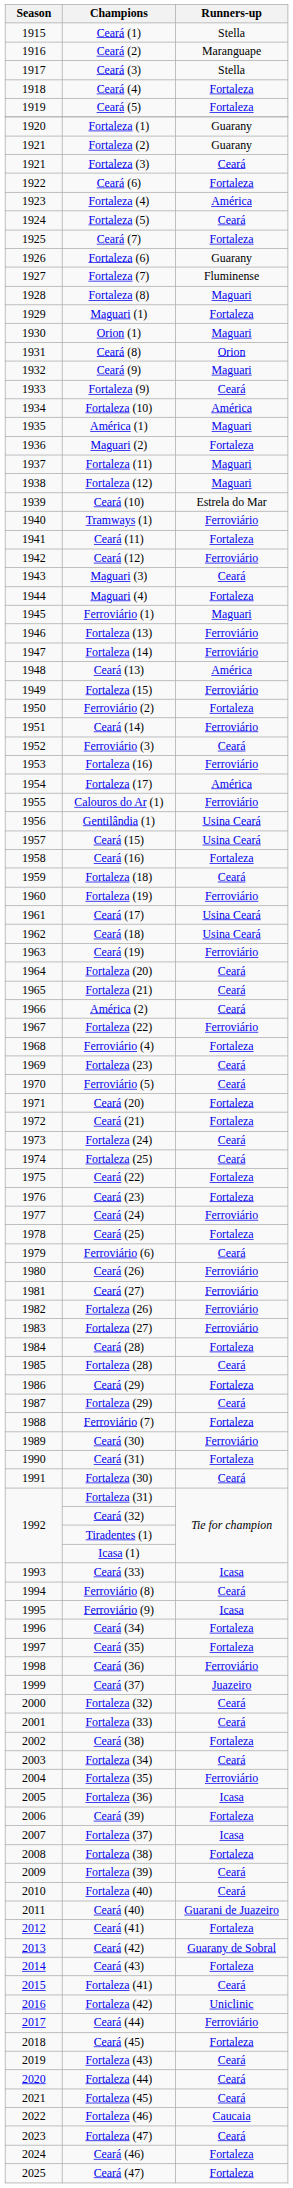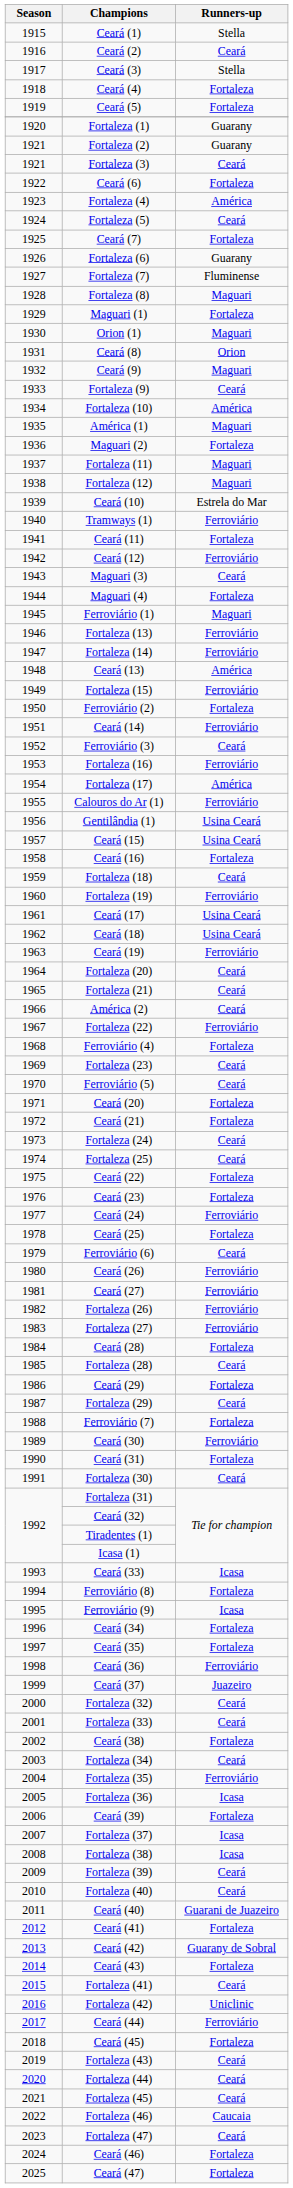 <table class="wikitable" style="text-align:center; margin-left:1em;">
 <tr>
 <th style="width:70px">Season</th>
 <th style="width:145px">Champions</th>
 <th style="width:145px">Runners-up</th>
 </tr>
 <tr>
 <td>1915</td>
 <td><a href='#'>Ceará</a> (1)</td>
 <td>Stella</td>
 </tr>
 <tr>
 <td>1916</td>
 <td><a href='#'>Ceará</a> (2)</td>
-<td>Maranguape</td>
+<td><a href='#'>Ceará</a></td>
 </tr>
 <tr>
 <td>1917</td>
 <td><a href='#'>Ceará</a> (3)</td>
 <td>Stella</td>
 </tr>
 <tr>
 <td>1918</td>
 <td><a href='#'>Ceará</a> (4)</td>
 <td><a href='#'>Fortaleza</a></td>
 </tr>
 <tr>
 <td>1919</td>
 <td><a href='#'>Ceará</a> (5)</td>
 <td><a href='#'>Fortaleza</a></td>
 </tr>
 <tr>
 </tr>
 <tr>
 <td>1920</td>
 <td><a href='#'>Fortaleza</a> (1)</td>
 <td>Guarany</td>
 </tr>
 <tr>
 <td>1921</td>
 <td><a href='#'>Fortaleza</a> (2)</td>
 <td>Guarany</td>
 </tr>
 <tr>
 <td>1921</td>
 <td><a href='#'>Fortaleza</a> (3)</td>
 <td><a href='#'>Ceará</a></td>
 </tr>
 <tr>
 <td>1922</td>
 <td><a href='#'>Ceará</a> (6)</td>
 <td><a href='#'>Fortaleza</a></td>
 </tr>
 <tr>
 <td>1923</td>
 <td><a href='#'>Fortaleza</a> (4)</td>
 <td><a href='#'>América</a></td>
 </tr>
 <tr>
 <td>1924</td>
 <td><a href='#'>Fortaleza</a> (5)</td>
 <td><a href='#'>Ceará</a></td>
 </tr>
 <tr>
 <td>1925</td>
 <td><a href='#'>Ceará</a> (7)</td>
 <td><a href='#'>Fortaleza</a></td>
 </tr>
 <tr>
 <td>1926</td>
 <td><a href='#'>Fortaleza</a> (6)</td>
 <td>Guarany</td>
 </tr>
 <tr>
 <td>1927</td>
 <td><a href='#'>Fortaleza</a> (7)</td>
 <td>Fluminense</td>
 </tr>
 <tr>
 <td>1928</td>
 <td><a href='#'>Fortaleza</a> (8)</td>
 <td><a href='#'>Maguari</a></td>
 </tr>
 <tr>
 <td>1929</td>
 <td><a href='#'>Maguari</a> (1)</td>
 <td><a href='#'>Fortaleza</a></td>
 </tr>
 <tr>
 <td>1930</td>
 <td><a href='#'>Orion</a> (1)</td>
 <td><a href='#'>Maguari</a></td>
 </tr>
 <tr>
 <td>1931</td>
 <td><a href='#'>Ceará</a> (8)</td>
 <td><a href='#'>Orion</a></td>
 </tr>
 <tr>
 <td>1932</td>
 <td><a href='#'>Ceará</a> (9)</td>
 <td><a href='#'>Maguari</a></td>
 </tr>
 <tr>
 <td>1933</td>
 <td><a href='#'>Fortaleza</a> (9)</td>
 <td><a href='#'>Ceará</a></td>
 </tr>
 <tr>
 <td>1934</td>
 <td><a href='#'>Fortaleza</a> (10)</td>
 <td><a href='#'>América</a></td>
 </tr>
 <tr>
 <td>1935</td>
 <td><a href='#'>América</a> (1)</td>
 <td><a href='#'>Maguari</a></td>
 </tr>
 <tr>
 <td>1936</td>
 <td><a href='#'>Maguari</a> (2)</td>
 <td><a href='#'>Fortaleza</a></td>
 </tr>
 <tr>
 <td>1937</td>
 <td><a href='#'>Fortaleza</a> (11)</td>
 <td><a href='#'>Maguari</a></td>
 </tr>
 <tr>
 <td>1938</td>
 <td><a href='#'>Fortaleza</a> (12)</td>
 <td><a href='#'>Maguari</a></td>
 </tr>
 <tr>
 <td>1939</td>
 <td><a href='#'>Ceará</a> (10)</td>
 <td>Estrela do Mar</td>
 </tr>
 <tr>
 <td>1940</td>
 <td><a href='#'>Tramways</a> (1)</td>
 <td><a href='#'>Ferroviário</a></td>
 </tr>
 <tr>
 <td>1941</td>
 <td><a href='#'>Ceará</a> (11)</td>
 <td><a href='#'>Fortaleza</a></td>
 </tr>
 <tr>
 <td>1942</td>
 <td><a href='#'>Ceará</a> (12)</td>
 <td><a href='#'>Ferroviário</a></td>
 </tr>
 <tr>
 <td>1943</td>
 <td><a href='#'>Maguari</a> (3)</td>
 <td><a href='#'>Ceará</a></td>
 </tr>
 <tr>
 <td>1944</td>
 <td><a href='#'>Maguari</a> (4)</td>
 <td><a href='#'>Fortaleza</a></td>
 </tr>
 <tr>
 <td>1945</td>
 <td><a href='#'>Ferroviário</a> (1)</td>
 <td><a href='#'>Maguari</a></td>
 </tr>
 <tr>
 <td>1946</td>
 <td><a href='#'>Fortaleza</a> (13)</td>
 <td><a href='#'>Ferroviário</a></td>
 </tr>
 <tr>
 <td>1947</td>
 <td><a href='#'>Fortaleza</a> (14)</td>
 <td><a href='#'>Ferroviário</a></td>
 </tr>
 <tr>
 <td>1948</td>
 <td><a href='#'>Ceará</a> (13)</td>
 <td><a href='#'>América</a></td>
 </tr>
 <tr>
 <td>1949</td>
 <td><a href='#'>Fortaleza</a> (15)</td>
 <td><a href='#'>Ferroviário</a></td>
 </tr>
 <tr>
 <td>1950</td>
 <td><a href='#'>Ferroviário</a> (2)</td>
 <td><a href='#'>Fortaleza</a></td>
 </tr>
 <tr>
 <td>1951</td>
 <td><a href='#'>Ceará</a> (14)</td>
 <td><a href='#'>Ferroviário</a></td>
 </tr>
 <tr>
 <td>1952</td>
 <td><a href='#'>Ferroviário</a> (3)</td>
 <td><a href='#'>Ceará</a></td>
 </tr>
 <tr>
 <td>1953</td>
 <td><a href='#'>Fortaleza</a> (16)</td>
 <td><a href='#'>Ferroviário</a></td>
 </tr>
 <tr>
 <td>1954</td>
 <td><a href='#'>Fortaleza</a> (17)</td>
 <td><a href='#'>América</a></td>
 </tr>
 <tr>
 <td>1955</td>
 <td><a href='#'>Calouros do Ar</a> (1)</td>
 <td><a href='#'>Ferroviário</a></td>
 </tr>
 <tr>
 <td>1956</td>
 <td><a href='#'>Gentilândia</a> (1)</td>
 <td><a href='#'>Usina Ceará</a></td>
 </tr>
 <tr>
 <td>1957</td>
 <td><a href='#'>Ceará</a> (15)</td>
 <td><a href='#'>Usina Ceará</a></td>
 </tr>
 <tr>
 <td>1958</td>
 <td><a href='#'>Ceará</a> (16)</td>
 <td><a href='#'>Fortaleza</a></td>
 </tr>
 <tr>
 <td>1959</td>
 <td><a href='#'>Fortaleza</a> (18)</td>
 <td><a href='#'>Ceará</a></td>
 </tr>
 <tr>
 <td>1960</td>
 <td><a href='#'>Fortaleza</a> (19)</td>
 <td><a href='#'>Ferroviário</a></td>
 </tr>
 <tr>
 <td>1961</td>
 <td><a href='#'>Ceará</a> (17)</td>
 <td><a href='#'>Usina Ceará</a></td>
 </tr>
 <tr>
 <td>1962</td>
 <td><a href='#'>Ceará</a> (18)</td>
 <td><a href='#'>Usina Ceará</a></td>
 </tr>
 <tr>
 <td>1963</td>
 <td><a href='#'>Ceará</a> (19)</td>
 <td><a href='#'>Ferroviário</a></td>
 </tr>
 <tr>
 <td>1964</td>
 <td><a href='#'>Fortaleza</a> (20)</td>
 <td><a href='#'>Ceará</a></td>
 </tr>
 <tr>
 <td>1965</td>
 <td><a href='#'>Fortaleza</a> (21)</td>
 <td><a href='#'>Ceará</a></td>
 </tr>
 <tr>
 <td>1966</td>
 <td><a href='#'>América</a> (2)</td>
 <td><a href='#'>Ceará</a></td>
 </tr>
 <tr>
 <td>1967</td>
 <td><a href='#'>Fortaleza</a> (22)</td>
 <td><a href='#'>Ferroviário</a></td>
 </tr>
 <tr>
 <td>1968</td>
 <td><a href='#'>Ferroviário</a> (4)</td>
 <td><a href='#'>Fortaleza</a></td>
 </tr>
 <tr>
 <td>1969</td>
 <td><a href='#'>Fortaleza</a> (23)</td>
 <td><a href='#'>Ceará</a></td>
 </tr>
 <tr>
 <td>1970</td>
 <td><a href='#'>Ferroviário</a> (5)</td>
 <td><a href='#'>Ceará</a></td>
 </tr>
 <tr>
 <td>1971</td>
 <td><a href='#'>Ceará</a> (20)</td>
 <td><a href='#'>Fortaleza</a></td>
 </tr>
 <tr>
 <td>1972</td>
 <td><a href='#'>Ceará</a> (21)</td>
 <td><a href='#'>Fortaleza</a></td>
 </tr>
 <tr>
 <td>1973</td>
 <td><a href='#'>Fortaleza</a> (24)</td>
 <td><a href='#'>Ceará</a></td>
 </tr>
 <tr>
 <td>1974</td>
 <td><a href='#'>Fortaleza</a> (25)</td>
 <td><a href='#'>Ceará</a></td>
 </tr>
 <tr>
 <td>1975</td>
 <td><a href='#'>Ceará</a> (22)</td>
 <td><a href='#'>Fortaleza</a></td>
 </tr>
 <tr>
 <td>1976</td>
 <td><a href='#'>Ceará</a> (23)</td>
 <td><a href='#'>Fortaleza</a></td>
 </tr>
 <tr>
 <td>1977</td>
 <td><a href='#'>Ceará</a> (24)</td>
 <td><a href='#'>Ferroviário</a></td>
 </tr>
 <tr>
 <td>1978</td>
 <td><a href='#'>Ceará</a> (25)</td>
 <td><a href='#'>Fortaleza</a></td>
 </tr>
 <tr>
 <td>1979</td>
 <td><a href='#'>Ferroviário</a> (6)</td>
 <td><a href='#'>Ceará</a></td>
 </tr>
 <tr>
 <td>1980</td>
 <td><a href='#'>Ceará</a> (26)</td>
 <td><a href='#'>Ferroviário</a></td>
 </tr>
 <tr>
 <td>1981</td>
 <td><a href='#'>Ceará</a> (27)</td>
 <td><a href='#'>Ferroviário</a></td>
 </tr>
 <tr>
 <td>1982</td>
 <td><a href='#'>Fortaleza</a> (26)</td>
 <td><a href='#'>Ferroviário</a></td>
 </tr>
 <tr>
 <td>1983</td>
 <td><a href='#'>Fortaleza</a> (27)</td>
 <td><a href='#'>Ferroviário</a></td>
 </tr>
 <tr>
 <td>1984</td>
 <td><a href='#'>Ceará</a> (28)</td>
 <td><a href='#'>Fortaleza</a></td>
 </tr>
 <tr>
 <td>1985</td>
 <td><a href='#'>Fortaleza</a> (28)</td>
 <td><a href='#'>Ceará</a></td>
 </tr>
 <tr>
 <td>1986</td>
 <td><a href='#'>Ceará</a> (29)</td>
 <td><a href='#'>Fortaleza</a></td>
 </tr>
 <tr>
 <td>1987</td>
 <td><a href='#'>Fortaleza</a> (29)</td>
 <td><a href='#'>Ceará</a></td>
 </tr>
 <tr>
 <td>1988</td>
 <td><a href='#'>Ferroviário</a> (7)</td>
 <td><a href='#'>Fortaleza</a></td>
 </tr>
 <tr>
 <td>1989</td>
 <td><a href='#'>Ceará</a> (30)</td>
 <td><a href='#'>Ferroviário</a></td>
 </tr>
 <tr>
 <td>1990</td>
 <td><a href='#'>Ceará</a> (31)</td>
 <td><a href='#'>Fortaleza</a></td>
 </tr>
 <tr>
 <td>1991</td>
 <td><a href='#'>Fortaleza</a> (30)</td>
 <td><a href='#'>Ceará</a></td>
 </tr>
 <tr>
 <td rowspan="4">1992<br></td>
 <td><a href='#'>Fortaleza</a> (31)</td>
 <td rowspan="4"><em>Tie for champion</em></td>
 </tr>
 <tr>
 <td><a href='#'>Ceará</a> (32)</td>
 </tr>
 <tr>
 <td><a href='#'>Tiradentes</a> (1)</td>
 </tr>
 <tr>
 <td><a href='#'>Icasa</a> (1)</td>
 </tr>
 <tr>
 <td>1993</td>
 <td><a href='#'>Ceará</a> (33)</td>
 <td><a href='#'>Icasa</a></td>
 </tr>
 <tr>
 <td>1994</td>
 <td><a href='#'>Ferroviário</a> (8)</td>
-<td><a href='#'>Ceará</a></td>
+<td><a href='#'>Fortaleza</a></td>
 </tr>
 <tr>
 <td>1995</td>
 <td><a href='#'>Ferroviário</a> (9)</td>
 <td><a href='#'>Icasa</a></td>
 </tr>
 <tr>
 <td>1996</td>
 <td><a href='#'>Ceará</a> (34)</td>
 <td><a href='#'>Fortaleza</a></td>
 </tr>
 <tr>
 <td>1997</td>
 <td><a href='#'>Ceará</a> (35)</td>
 <td><a href='#'>Fortaleza</a></td>
 </tr>
 <tr>
 <td>1998</td>
 <td><a href='#'>Ceará</a> (36)</td>
 <td><a href='#'>Ferroviário</a></td>
 </tr>
 <tr>
 <td>1999</td>
 <td><a href='#'>Ceará</a> (37)</td>
 <td><a href='#'>Juazeiro</a></td>
 </tr>
 <tr>
 <td>2000</td>
 <td><a href='#'>Fortaleza</a> (32)</td>
 <td><a href='#'>Ceará</a></td>
 </tr>
 <tr>
 <td>2001</td>
 <td><a href='#'>Fortaleza</a> (33)</td>
 <td><a href='#'>Ceará</a></td>
 </tr>
 <tr>
 <td>2002</td>
 <td><a href='#'>Ceará</a> (38)</td>
 <td><a href='#'>Fortaleza</a></td>
 </tr>
 <tr>
 <td>2003</td>
 <td><a href='#'>Fortaleza</a> (34)</td>
 <td><a href='#'>Ceará</a></td>
 </tr>
 <tr>
 <td>2004</td>
 <td><a href='#'>Fortaleza</a> (35)</td>
 <td><a href='#'>Ferroviário</a></td>
 </tr>
 <tr>
 <td>2005</td>
 <td><a href='#'>Fortaleza</a> (36)</td>
 <td><a href='#'>Icasa</a></td>
 </tr>
 <tr>
 <td>2006</td>
 <td><a href='#'>Ceará</a> (39)</td>
 <td><a href='#'>Fortaleza</a></td>
 </tr>
 <tr>
 <td>2007</td>
 <td><a href='#'>Fortaleza</a> (37)</td>
 <td><a href='#'>Icasa</a></td>
 </tr>
 <tr>
 <td>2008</td>
 <td><a href='#'>Fortaleza</a> (38)</td>
-<td><a href='#'>Fortaleza</a></td>
+<td><a href='#'>Icasa</a></td>
 </tr>
 <tr>
 <td>2009</td>
 <td><a href='#'>Fortaleza</a> (39)</td>
 <td><a href='#'>Ceará</a></td>
 </tr>
 <tr>
 <td>2010</td>
 <td><a href='#'>Fortaleza</a> (40)</td>
 <td><a href='#'>Ceará</a></td>
 </tr>
 <tr>
 <td>2011</td>
 <td><a href='#'>Ceará</a> (40)</td>
 <td><a href='#'>Guarani de Juazeiro</a></td>
 </tr>
 <tr>
 <td><a href='#'>2012</a></td>
 <td><a href='#'>Ceará</a> (41)</td>
 <td><a href='#'>Fortaleza</a></td>
 </tr>
 <tr>
 <td><a href='#'>2013</a></td>
 <td><a href='#'>Ceará</a> (42)</td>
 <td><a href='#'>Guarany de Sobral</a></td>
 </tr>
 <tr>
 <td><a href='#'>2014</a></td>
 <td><a href='#'>Ceará</a> (43)</td>
 <td><a href='#'>Fortaleza</a></td>
 </tr>
 <tr>
 <td><a href='#'>2015</a></td>
 <td><a href='#'>Fortaleza</a> (41)</td>
 <td><a href='#'>Ceará</a></td>
 </tr>
 <tr>
 <td><a href='#'>2016</a></td>
 <td><a href='#'>Fortaleza</a> (42)</td>
 <td><a href='#'>Uniclinic</a></td>
 </tr>
 <tr>
 <td><a href='#'>2017</a></td>
 <td><a href='#'>Ceará</a> (44)</td>
 <td><a href='#'>Ferroviário</a></td>
 </tr>
 <tr>
 <td>2018</td>
 <td><a href='#'>Ceará</a> (45)</td>
 <td><a href='#'>Fortaleza</a></td>
 </tr>
 <tr>
 <td>2019</td>
 <td><a href='#'>Fortaleza</a> (43)</td>
 <td><a href='#'>Ceará</a></td>
 </tr>
 <tr>
 <td><a href='#'>2020</a></td>
 <td><a href='#'>Fortaleza</a> (44)</td>
 <td><a href='#'>Ceará</a></td>
 </tr>
 <tr>
 <td>2021</td>
 <td><a href='#'>Fortaleza</a> (45)</td>
 <td><a href='#'>Ceará</a></td>
 </tr>
 <tr>
 <td>2022</td>
 <td><a href='#'>Fortaleza</a> (46)</td>
 <td><a href='#'>Caucaia</a></td>
 </tr>
 <tr>
 <td>2023</td>
 <td><a href='#'>Fortaleza</a> (47)</td>
 <td><a href='#'>Ceará</a></td>
 </tr>
 <tr>
 <td>2024</td>
 <td><a href='#'>Ceará</a> (46)</td>
 <td><a href='#'>Fortaleza</a></td>
 </tr>
 <tr>
 <td>2025</td>
 <td><a href='#'>Ceará</a> (47)</td>
 <td><a href='#'>Fortaleza</a></td>
 </tr>
 </table>
